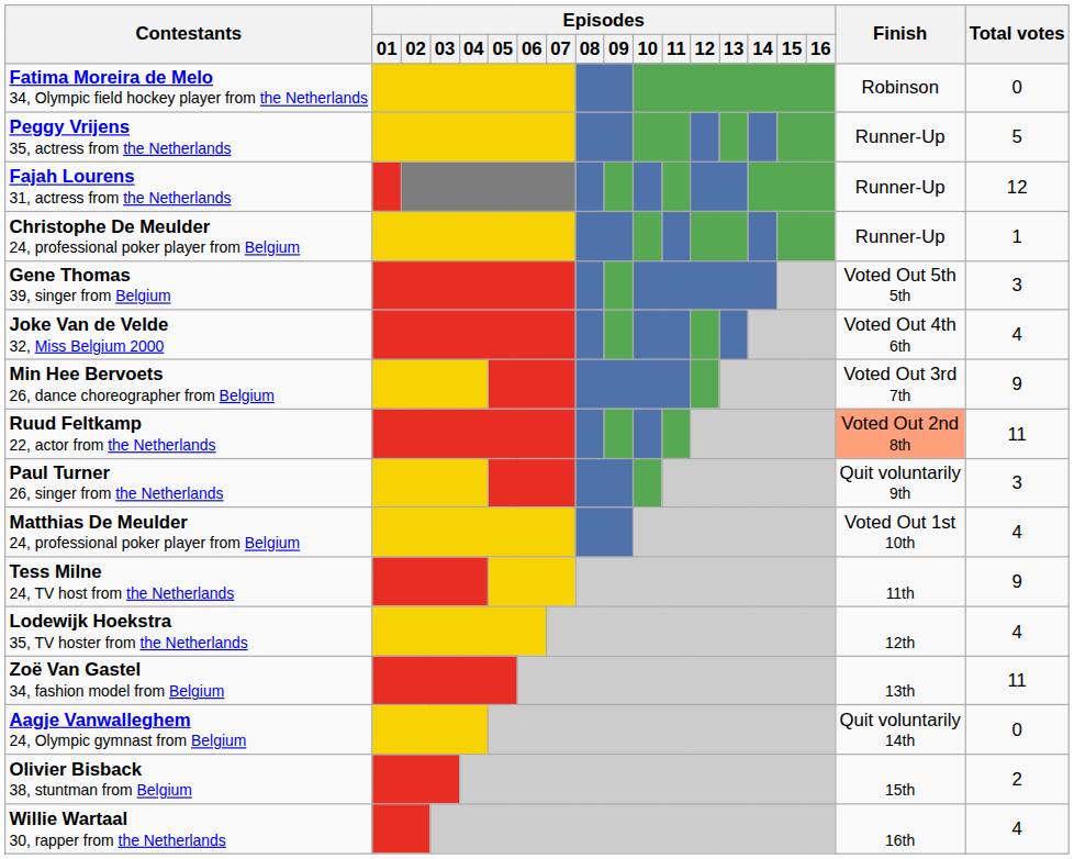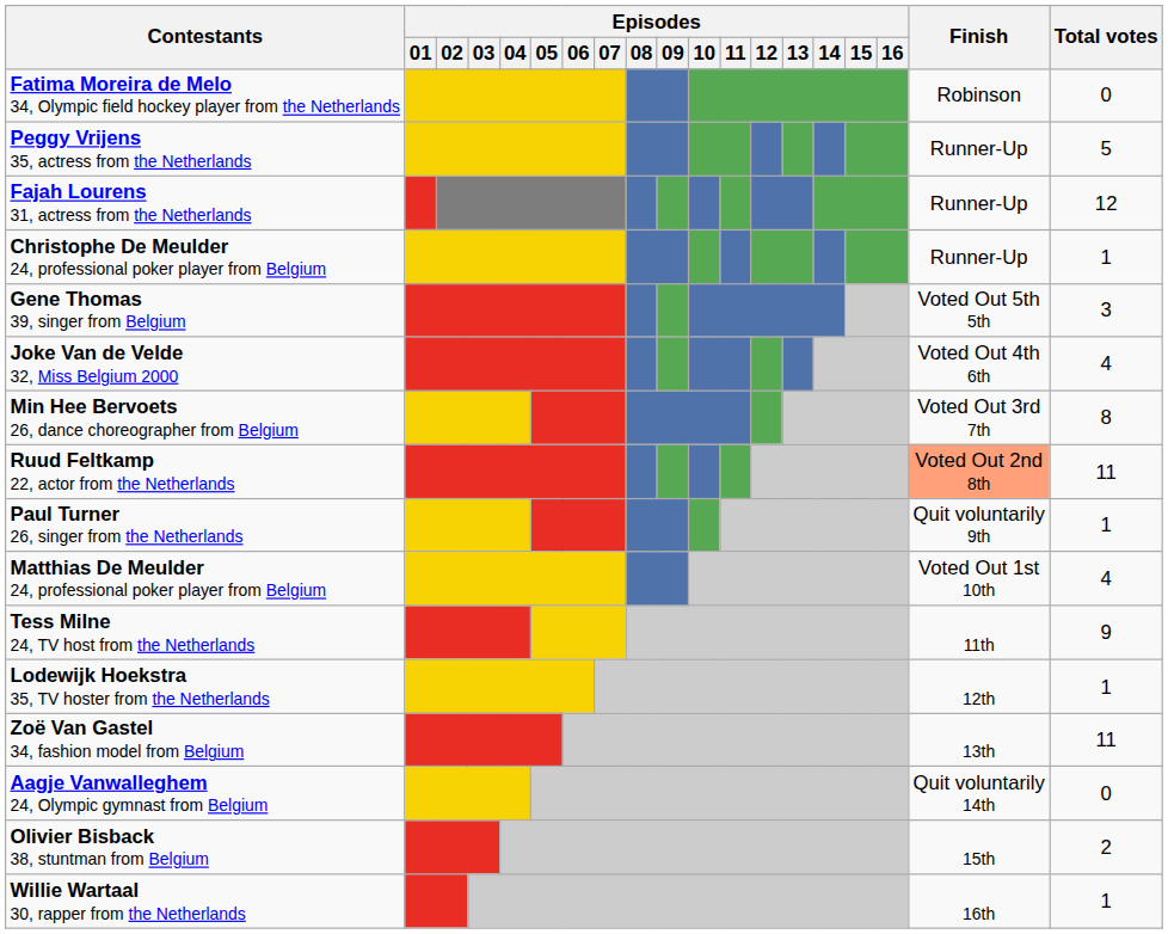 <table class="wikitable" style="font-size:90%; text-align:center;">
 <tr>
 <th rowspan=2>Contestants</th>
 <th colspan=16>Episodes</th>
 <th rowspan=2>Finish</th>
 <th rowspan=2>Total votes</th>
 </tr>
 <tr>
 <th>01</th>
 <th>02</th>
 <th>03</th>
 <th>04</th>
 <th>05</th>
 <th>06</th>
 <th>07</th>
 <th>08</th>
 <th>09</th>
 <th>10</th>
 <th>11</th>
 <th>12</th>
 <th>13</th>
 <th>14</th>
 <th>15</th>
 <th>16</th>
 </tr>
 <tr>
 <td align=left><strong><a href='#'>Fatima Moreira de Melo</a></strong><br><small>34, Olympic field hockey player from <a href='#'>the Netherlands</a></small></td>
 <td colspan=7 bgcolor="F8D303"></td>
 <td colspan=2 bgcolor="5072AB"></td>
 <td colspan=7 bgcolor="56A952"></td>
 <td>Robinson</td>
 <td>0</td>
 </tr>
 <tr>
 <td align=left><strong><a href='#'>Peggy Vrijens</a></strong><br><small>35, actress from <a href='#'>the Netherlands</a></small></td>
 <td colspan=7 bgcolor="F8D303"></td>
 <td colspan=2 bgcolor="5072AB"></td>
 <td colspan=2 bgcolor="56A952"></td>
 <td colspan=1 bgcolor="5072AB"></td>
 <td colspan=1 bgcolor="56A952"></td>
 <td colspan=1 bgcolor="5072AB"></td>
 <td colspan=2 bgcolor="56A952"></td>
 <td>Runner-Up</td>
 <td>5</td>
 </tr>
 <tr>
 <td align=left><strong><a href='#'>Fajah Lourens</a></strong><br><small>31, actress from <a href='#'>the Netherlands</a></small></td>
 <td colspan=1 bgcolor="E82E24"></td>
 <td colspan=6 bgcolor="7D7D7D"></td>
 <td colspan=1 bgcolor="5072AB"></td>
 <td colspan=1 bgcolor="56A952"></td>
 <td colspan=1 bgcolor="5072AB"></td>
 <td colspan=1 bgcolor="56A952"></td>
 <td colspan=2 bgcolor="5072AB"></td>
 <td colspan=3 bgcolor="56A952"></td>
 <td>Runner-Up</td>
 <td>12</td>
 </tr>
 <tr>
 <td align=left><strong>Christophe De Meulder</strong><br><small>24, professional poker player from <a href='#'>Belgium</a></small></td>
 <td colspan=7 bgcolor="F8D303"></td>
 <td colspan=2 bgcolor="5072AB"></td>
 <td colspan=1 bgcolor="56A952"></td>
 <td colspan=1 bgcolor="5072AB"></td>
 <td colspan=2 bgcolor="56A952"></td>
 <td colspan=1 bgcolor="5072AB"></td>
 <td colspan=2 bgcolor="56A952"></td>
 <td>Runner-Up</td>
 <td>1</td>
 </tr>
 <tr>
 <td align=left><strong>Gene Thomas</strong><br><small>39, singer from <a href='#'>Belgium</a></small></td>
 <td colspan=7 bgcolor="E82E24"></td>
 <td colspan=1 bgcolor="5072AB"></td>
 <td colspan=1 bgcolor="56A952"></td>
 <td colspan=5 bgcolor="5072AB"></td>
 <td colspan=2 bgcolor="CCCCCC"></td>
 <td>Voted Out 5th<br><small>5th</small></td>
 <td>3</td>
 </tr>
 <tr>
 <td align=left><strong>Joke Van de Velde</strong><br><small>32, <a href='#'>Miss Belgium 2000</a></small></td>
 <td colspan=7 bgcolor="E82E24"></td>
 <td colspan=1 bgcolor="5072AB"></td>
 <td colspan=1 bgcolor="56A952"></td>
 <td colspan=2 bgcolor="5072AB"></td>
 <td colspan=1 bgcolor="56A952"></td>
 <td colspan=1 bgcolor="5072AB"></td>
 <td colspan=3 bgcolor="CCCCCC"></td>
 <td>Voted Out 4th<br><small>6th</small></td>
 <td>4</td>
 </tr>
 <tr>
 <td align=left><strong>Min Hee Bervoets</strong><br><small>26, dance choreographer from <a href='#'>Belgium</a></small></td>
 <td colspan=4 bgcolor="F8D303"></td>
 <td colspan=3 bgcolor="E82E24"></td>
 <td colspan=4 bgcolor="5072AB"></td>
 <td colspan=1 bgcolor="56A952"></td>
 <td colspan=4 bgcolor="CCCCCC"></td>
 <td>Voted Out 3rd<br><small>7th</small></td>
-<td>9</td>
+<td>8</td>
 </tr>
 <tr>
 <td align=left><strong>Ruud Feltkamp</strong><br><small>22, actor from <a href='#'>the Netherlands</a></small></td>
 <td colspan=7 bgcolor="E82E24"></td>
 <td colspan=1 bgcolor="5072AB"></td>
 <td colspan=1 bgcolor="56A952"></td>
 <td colspan=1 bgcolor="5072AB"></td>
 <td colspan=1 bgcolor="56A952"></td>
 <td colspan=5 bgcolor="CCCCCC"></td>
 <td style="background: lightsalmon;">Voted Out 2nd<br><small>8th</small></td>
 <td>11</td>
 </tr>
 <tr>
 <td align=left><strong>Paul Turner</strong><br><small>26, singer from <a href='#'>the Netherlands</a></small></td>
 <td colspan=4 bgcolor="F8D303"></td>
 <td colspan=3 bgcolor="E82E24"></td>
 <td colspan=2 bgcolor="5072AB"></td>
 <td colspan=1 bgcolor="56A952"></td>
 <td colspan=6 bgcolor="CCCCCC"></td>
 <td>Quit voluntarily<br><small>9th</small></td>
-<td>3</td>
+<td>1</td>
 </tr>
 <tr>
 <td align=left><strong>Matthias De Meulder</strong><br><small>24, professional poker player from <a href='#'>Belgium</a></small></td>
 <td colspan=7 bgcolor="F8D303"></td>
 <td colspan=2 bgcolor="5072AB"></td>
 <td colspan=7 bgcolor="CCCCCC"></td>
 <td>Voted Out 1st<br><small>10th</small></td>
 <td>4</td>
 </tr>
 <tr>
 <td align=left><strong>Tess Milne</strong><br><small>24, TV host from <a href='#'>the Netherlands</a></small></td>
 <td colspan=4 bgcolor="E82E24"></td>
 <td colspan=3 bgcolor="F8D303"></td>
 <td colspan=9 bgcolor="CCCCCC"></td>
 <td><br><small>11th</small></td>
 <td>9</td>
 </tr>
 <tr>
 <td align=left><strong>Lodewijk Hoekstra</strong><br><small>35, TV hoster from <a href='#'>the Netherlands</a></small></td>
 <td colspan=6 bgcolor="F8D303"></td>
 <td colspan=10 bgcolor="CCCCCC"></td>
 <td><br><small>12th</small></td>
-<td>4</td>
+<td>1</td>
 </tr>
 <tr>
 <td align=left><strong>Zoë Van Gastel</strong><br><small>34, fashion model from <a href='#'>Belgium</a></small></td>
 <td colspan=5 bgcolor="E82E24"></td>
 <td colspan=11 bgcolor="CCCCCC"></td>
 <td><br><small>13th</small></td>
 <td>11</td>
 </tr>
 <tr>
 <td align=left><strong><a href='#'>Aagje Vanwalleghem</a></strong><br><small>24, Olympic gymnast from <a href='#'>Belgium</a></small></td>
 <td colspan=4 bgcolor="F8D303"></td>
 <td colspan=12 bgcolor="CCCCCC"></td>
 <td>Quit voluntarily<br><small>14th</small></td>
 <td>0</td>
 </tr>
 <tr>
 <td align=left><strong>Olivier Bisback</strong><br><small>38, stuntman from <a href='#'>Belgium</a></small></td>
 <td colspan=3 bgcolor="E82E24"></td>
 <td colspan=13  bgcolor="CCCCCC"></td>
 <td><br><small>15th</small></td>
 <td>2</td>
 </tr>
 <tr>
 <td align=left><strong>Willie Wartaal</strong><br><small>30, rapper from <a href='#'>the Netherlands</a></small></td>
 <td colspan=2 bgcolor="E82E24"></td>
 <td colspan=14 bgcolor="CCCCCC"></td>
 <td><br><small>16th</small></td>
-<td>4</td>
+<td>1</td>
 </tr>
 </table>
